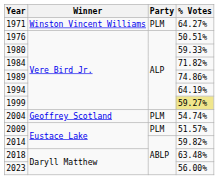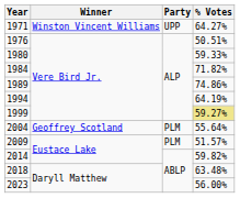 <table class="wikitable">
 <tr>
 <th><strong>Year</strong></th>
 <th><strong>Winner</strong></th>
 <th><strong>Party</strong></th>
 <th><strong>% Votes</strong></th>
 </tr>
 <tr>
 <td>1971</td>
 <td><a href='#'>Winston Vincent Williams</a></td>
-<td>PLM</td>
+<td>UPP</td>
 <td>64.27%</td>
 </tr>
 <tr>
 <td>1976</td>
 <td rowspan="6"><a href='#'>Vere Bird Jr.</a></td>
 <td rowspan="6">ALP</td>
 <td>50.51%</td>
 </tr>
 <tr>
 <td>1980</td>
 <td>59.33%</td>
 </tr>
 <tr>
 <td>1984</td>
 <td>71.82%</td>
 </tr>
 <tr>
 <td>1989</td>
 <td>74.86%</td>
 </tr>
 <tr>
 <td>1994</td>
 <td>64.19%</td>
 </tr>
 <tr>
 <td>1999</td>
 <td style="background: khaki;">59.27%</td>
 </tr>
 <tr>
 <td>2004</td>
 <td><a href='#'>Geoffrey Scotland</a></td>
 <td>PLM</td>
-<td>54.74%</td>
+<td>55.64%</td>
 </tr>
 <tr>
 <td>2009</td>
 <td rowspan="2"><a href='#'>Eustace Lake</a></td>
 <td>PLM</td>
 <td>51.57%</td>
 </tr>
 <tr>
 <td>2014</td>
 <td rowspan="3">ABLP</td>
 <td>59.82%</td>
 </tr>
 <tr>
 <td>2018</td>
 <td rowspan="2">Daryll Matthew</td>
 <td>63.48%</td>
 </tr>
 <tr>
 <td>2023</td>
 <td>56.00%</td>
 </tr>
 </table>
